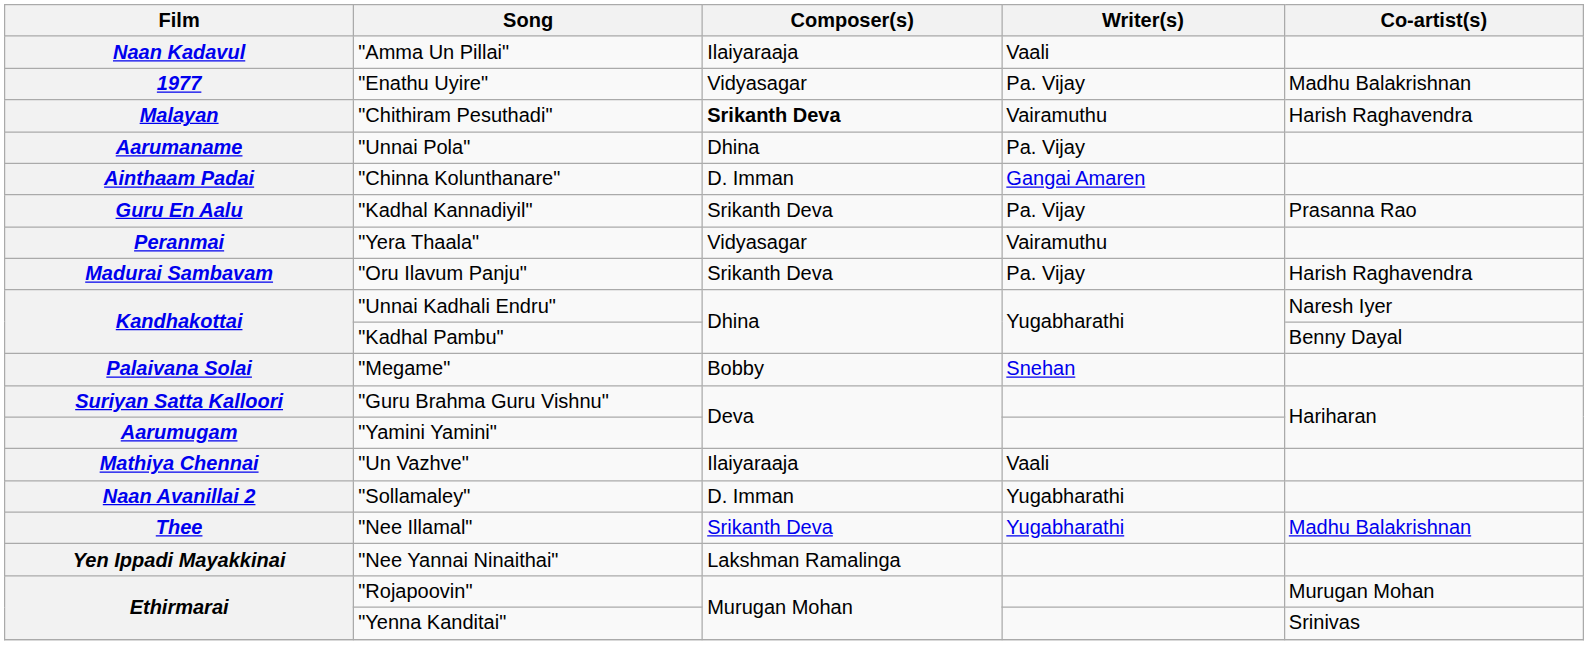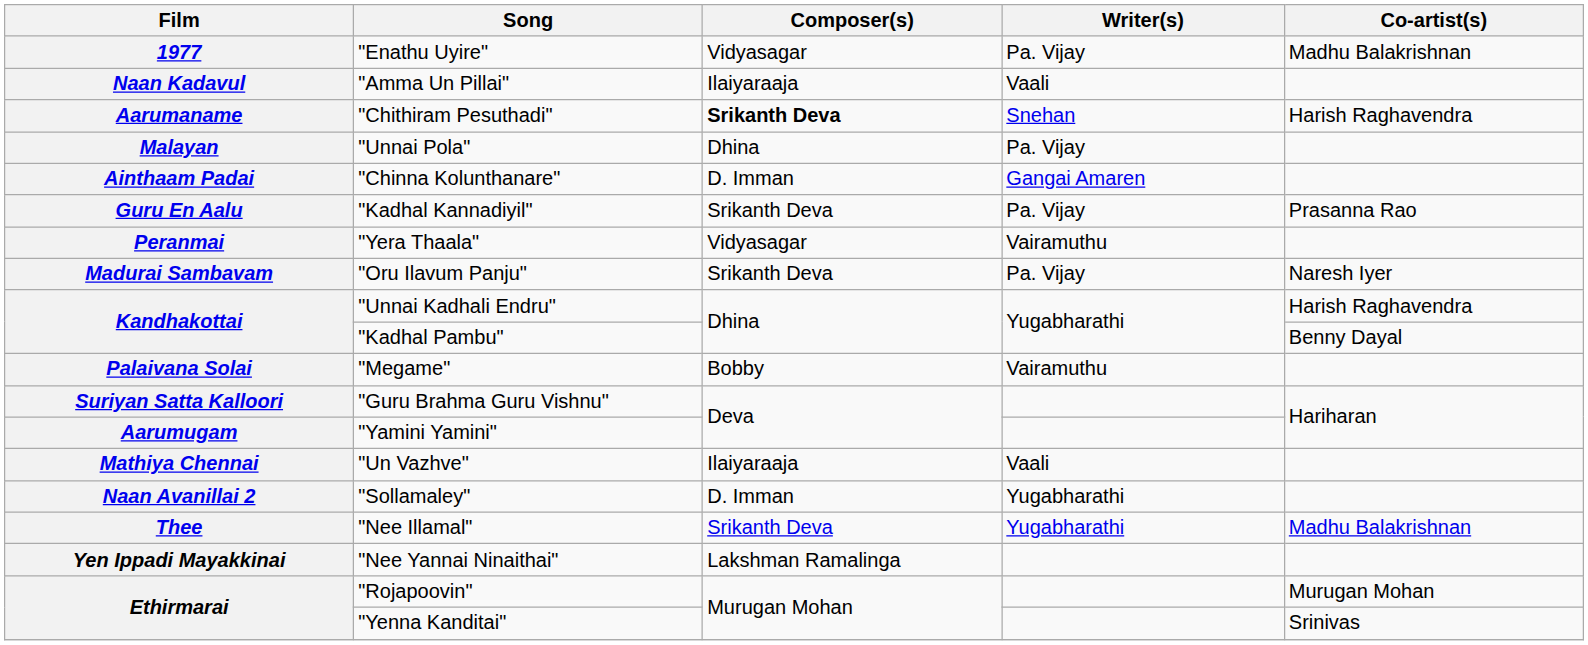 <table class="wikitable plainrowheaders" width="100%" textcolor:#000;">
 <tr>
 <th scope="col" width=21%><strong>Film</strong></th>
 <th scope="col" width=21%><strong>Song</strong></th>
 <th scope="col" width=18%><strong>Composer(s)</strong></th>
 <th scope="col" width=17%><strong>Writer(s)</strong></th>
 <th scope="col" width=18%><strong>Co-artist(s)</strong></th>
 </tr>
 <tr>
+<th scope="row"><em><a href='#'><strong>1977</strong></a></em></th>
+<td>"Enathu Uyire"</td>
+<td>Vidyasagar</td>
+<td>Pa. Vijay</td>
+<td>Madhu Balakrishnan</td>
+</tr>
+<tr>
 <th scope="row"><strong><em><a href='#'>Naan Kadavul</a></em></strong></th>
 <td>"Amma Un Pillai"</td>
 <td>Ilaiyaraaja</td>
 <td>Vaali</td>
 <td></td>
 </tr>
 <tr>
-<th scope="row"><em><a href='#'><strong>1977</strong></a></em></th>
-<td>"Enathu Uyire"</td>
-<td>Vidyasagar</td>
-<td>Pa. Vijay</td>
-<td>Madhu Balakrishnan</td>
+<th scope="row"><strong><em><a href='#'>Aarumaname</a></em></strong></th>
+<td>"Chithiram Pesuthadi"</td>
+<td><strong>Srikanth Deva</strong></td>
+<td><a href='#'>Snehan</a></td>
+<td>Harish Raghavendra</td>
 </tr>
 <tr>
 <th scope="row"><em><a href='#'><strong>Malayan</strong></a></em></th>
-<td>"Chithiram Pesuthadi"</td>
-<td><strong>Srikanth Deva</strong></td>
-<td>Vairamuthu</td>
-<td>Harish Raghavendra</td>
-</tr>
-<tr>
-<th scope="row"><strong><em><a href='#'>Aarumaname</a></em></strong></th>
 <td>"Unnai Pola"</td>
 <td>Dhina</td>
 <td>Pa. Vijay</td>
 <td></td>
 </tr>
 <tr>
 <th scope="row"><strong><em><a href='#'>Ainthaam Padai</a></em></strong></th>
 <td>"Chinna Kolunthanare"</td>
 <td>D. Imman</td>
 <td><a href='#'>Gangai Amaren</a></td>
 <td></td>
 </tr>
 <tr>
 <th scope="row"><strong><em><a href='#'>Guru En Aalu</a></em></strong></th>
 <td>"Kadhal Kannadiyil"</td>
 <td>Srikanth Deva</td>
 <td>Pa. Vijay</td>
 <td>Prasanna Rao</td>
 </tr>
 <tr>
 <th scope="row"><strong><em><a href='#'>Peranmai</a></em></strong></th>
 <td>"Yera Thaala"</td>
 <td>Vidyasagar</td>
 <td>Vairamuthu</td>
 <td></td>
 </tr>
 <tr>
 <th scope="row"><strong><em><a href='#'>Madurai Sambavam</a></em></strong></th>
 <td>"Oru Ilavum Panju"</td>
 <td>Srikanth Deva</td>
 <td>Pa. Vijay</td>
-<td>Harish Raghavendra</td>
+<td>Naresh Iyer</td>
 </tr>
 <tr>
 <th scope="row" rowspan="2"><strong><em><a href='#'>Kandhakottai</a></em></strong></th>
 <td>"Unnai Kadhali Endru"</td>
 <td rowspan="2">Dhina</td>
 <td rowspan="2">Yugabharathi</td>
-<td>Naresh Iyer</td>
+<td>Harish Raghavendra</td>
 </tr>
 <tr>
 <td>"Kadhal Pambu"</td>
 <td>Benny Dayal</td>
 </tr>
 <tr>
 <th scope="row"><em><a href='#'><strong>Palaivana Solai</strong></a></em></th>
 <td>"Megame"</td>
 <td>Bobby</td>
-<td><a href='#'>Snehan</a></td>
+<td>Vairamuthu</td>
 <td></td>
 </tr>
 <tr>
 <th scope="row"><strong><em><a href='#'>Suriyan Satta Kalloori</a></em></strong></th>
 <td>"Guru Brahma Guru Vishnu"</td>
 <td rowspan=2>Deva</td>
 <td></td>
 <td rowspan=2>Hariharan</td>
 </tr>
 <tr>
 <th scope="row"><em><a href='#'><strong>Aarumugam</strong></a></em></th>
 <td>"Yamini Yamini"</td>
 <td></td>
 </tr>
 <tr>
 <th scope="row"><strong><em><a href='#'>Mathiya Chennai</a></em></strong></th>
 <td>"Un Vazhve"</td>
 <td>Ilaiyaraaja</td>
 <td>Vaali</td>
 <td></td>
 </tr>
 <tr>
 <th scope="row"><strong><em><a href='#'>Naan Avanillai 2</a></em></strong></th>
 <td>"Sollamaley"</td>
 <td>D. Imman</td>
 <td>Yugabharathi</td>
 <td></td>
 </tr>
 <tr>
 <th><em><a href='#'>Thee</a></em></th>
 <td>"Nee Illamal"</td>
 <td><a href='#'>Srikanth Deva</a></td>
 <td><a href='#'>Yugabharathi</a></td>
 <td><a href='#'>Madhu Balakrishnan</a></td>
 </tr>
 <tr>
 <th><em>Yen Ippadi Mayakkinai</em></th>
 <td>"Nee Yannai Ninaithai"</td>
 <td>Lakshman Ramalinga</td>
 <td></td>
 <td></td>
 </tr>
 <tr>
 <th rowspan="2"><em>Ethirmarai</em></th>
 <td>"Rojapoovin"</td>
 <td rowspan="2">Murugan Mohan</td>
 <td></td>
 <td>Murugan Mohan</td>
 </tr>
 <tr>
 <td>"Yenna Kanditai"</td>
 <td></td>
 <td>Srinivas</td>
 </tr>
 <tr>
 </tr>
 </table>
